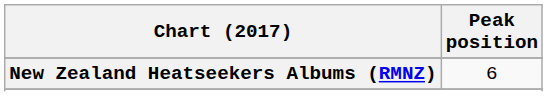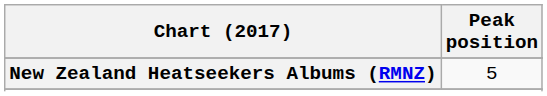 <table class="wikitable sortable plainrowheaders" style="text-align:center">
 <tr>
 <th scope="col">Chart (2017)</th>
 <th scope="col">Peak<br> position</th>
 </tr>
 <tr>
 </tr>
 <tr>
 </tr>
 <tr>
 </tr>
 <tr>
 </tr>
 <tr>
 </tr>
 <tr>
 <th scope="row">New Zealand Heatseekers Albums (<a href='#'>RMNZ</a>)</th>
-<td>6</td>
+<td>5</td>
 </tr>
 <tr>
 </tr>
 <tr>
 </tr>
 <tr>
 </tr>
 <tr>
 </tr>
 <tr>
 </tr>
 <tr>
 </tr>
 <tr>
 </tr>
 <tr>
 </tr>
 </table>
